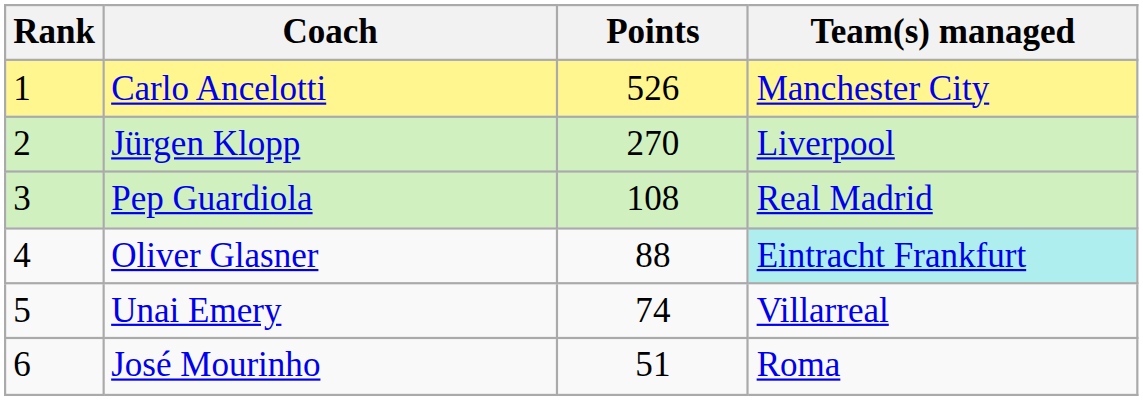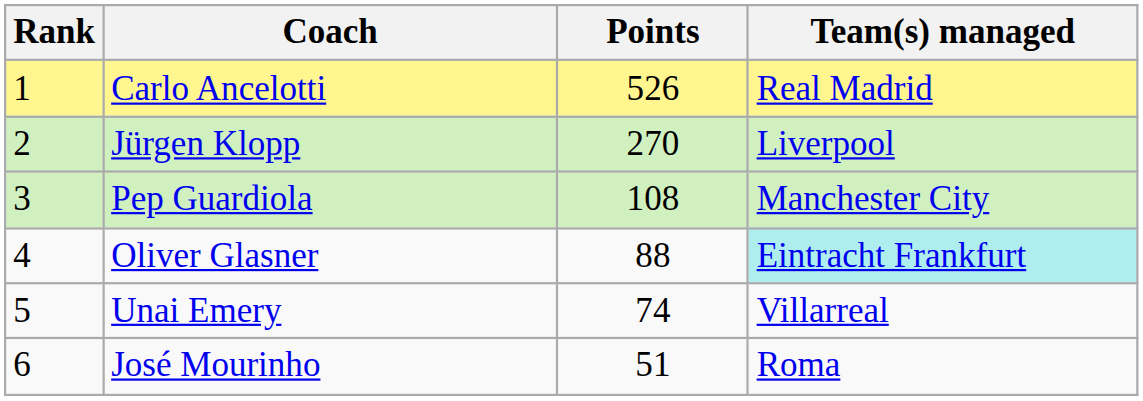 <table class="wikitable">
 <tr>
 <th style="width:25px">Rank</th>
 <th style="width:200px">Coach</th>
 <th style="width:80px">Points</th>
 <th style="width:170px">Team(s) managed</th>
 </tr>
 <tr bgcolor="#FFF68F">
 <td>1</td>
 <td> <a href='#'>Carlo Ancelotti</a></td>
 <td style="text-align:center">526</td>
-<td> <a href='#'>Manchester City</a></td>
+<td> <a href='#'>Real Madrid</a></td>
 </tr>
 <tr bgcolor="#D0F0C0">
 <td>2</td>
 <td> <a href='#'>Jürgen Klopp</a></td>
 <td style="text-align:center">270</td>
 <td> <a href='#'>Liverpool</a></td>
 </tr>
 <tr bgcolor="#D0F0C0">
 <td>3</td>
 <td> <a href='#'>Pep Guardiola</a></td>
 <td style="text-align:center">108</td>
-<td> <a href='#'>Real Madrid</a></td>
+<td> <a href='#'>Manchester City</a></td>
 </tr>
 <tr>
 <td>4</td>
 <td> <a href='#'>Oliver Glasner</a></td>
 <td style="text-align:center">88</td>
 <td style="background: paleturquoise;"> <a href='#'>Eintracht Frankfurt</a></td>
 </tr>
 <tr>
 <td>5</td>
 <td> <a href='#'>Unai Emery</a></td>
 <td style="text-align:center">74</td>
 <td> <a href='#'>Villarreal</a></td>
 </tr>
 <tr>
 <td>6</td>
 <td> <a href='#'>José Mourinho</a></td>
 <td style="text-align:center">51</td>
 <td> <a href='#'>Roma</a></td>
 </tr>
 </table>
